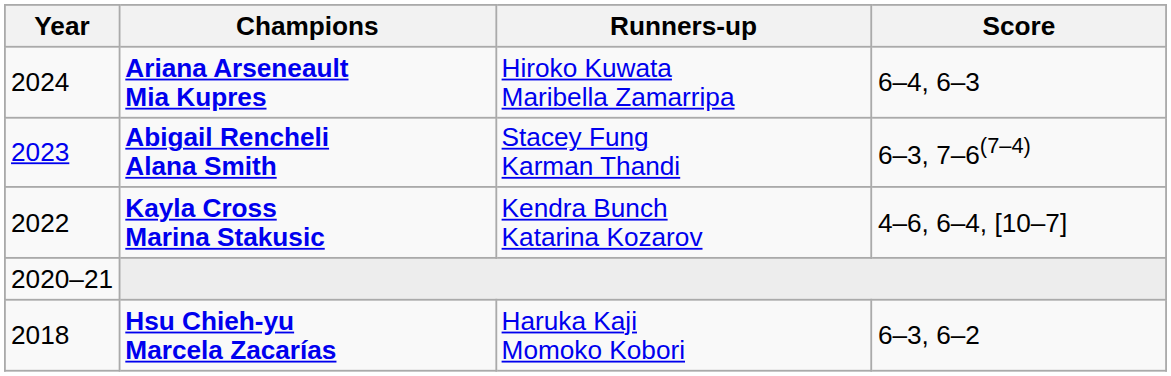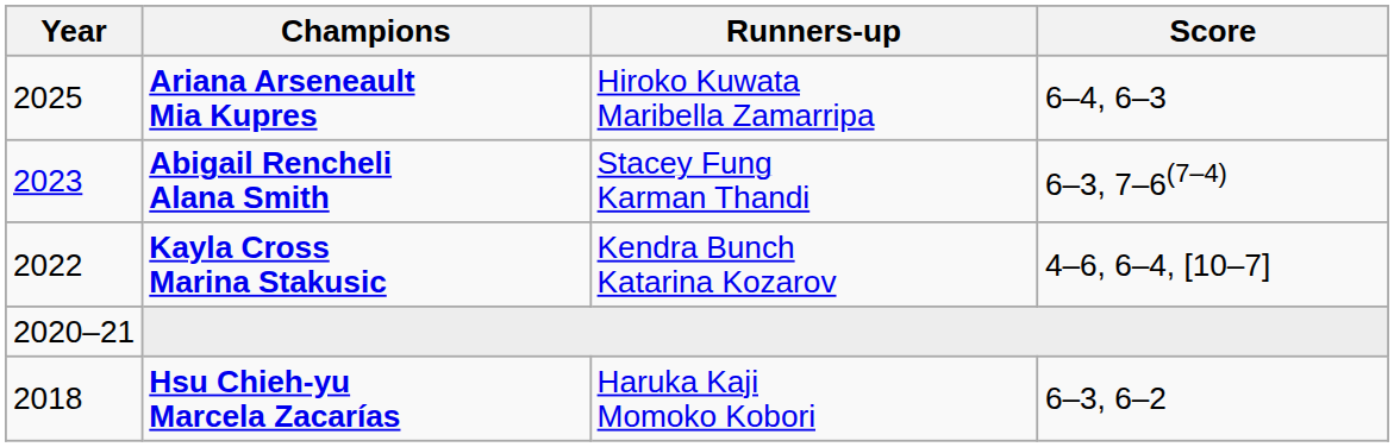 <table class="wikitable" style="font-size:90%">
 <tr>
 <th>Year</th>
 <th width="200">Champions</th>
 <th width="200">Runners-up</th>
 <th width="155">Score</th>
 </tr>
 <tr>
-<td>2024</td>
+<td>2025</td>
 <td> <strong><a href='#'>Ariana Arseneault</a></strong> <br>  <strong><a href='#'>Mia Kupres</a></strong></td>
 <td> <a href='#'>Hiroko Kuwata</a> <br>  <a href='#'>Maribella Zamarripa</a></td>
 <td>6–4, 6–3</td>
 </tr>
 <tr>
 <td><a href='#'>2023</a></td>
 <td> <strong><a href='#'>Abigail Rencheli</a></strong> <br>  <strong><a href='#'>Alana Smith</a></strong></td>
 <td> <a href='#'>Stacey Fung</a> <br>  <a href='#'>Karman Thandi</a></td>
 <td>6–3, 7–6<sup>(7–4)</sup></td>
 </tr>
 <tr>
 <td>2022</td>
 <td> <strong><a href='#'>Kayla Cross</a></strong> <br>  <strong><a href='#'>Marina Stakusic</a></strong></td>
 <td> <a href='#'>Kendra Bunch</a> <br>  <a href='#'>Katarina Kozarov</a></td>
 <td>4–6, 6–4, [10–7]</td>
 </tr>
 <tr>
 <td>2020–21</td>
 <td colspan=3 bgcolor="#ededed"></td>
 </tr>
 <tr>
 <td>2018</td>
 <td> <strong><a href='#'>Hsu Chieh-yu</a></strong> <br>  <strong><a href='#'>Marcela Zacarías</a></strong></td>
 <td> <a href='#'>Haruka Kaji</a> <br>  <a href='#'>Momoko Kobori</a></td>
 <td>6–3, 6–2</td>
 </tr>
 </table>
